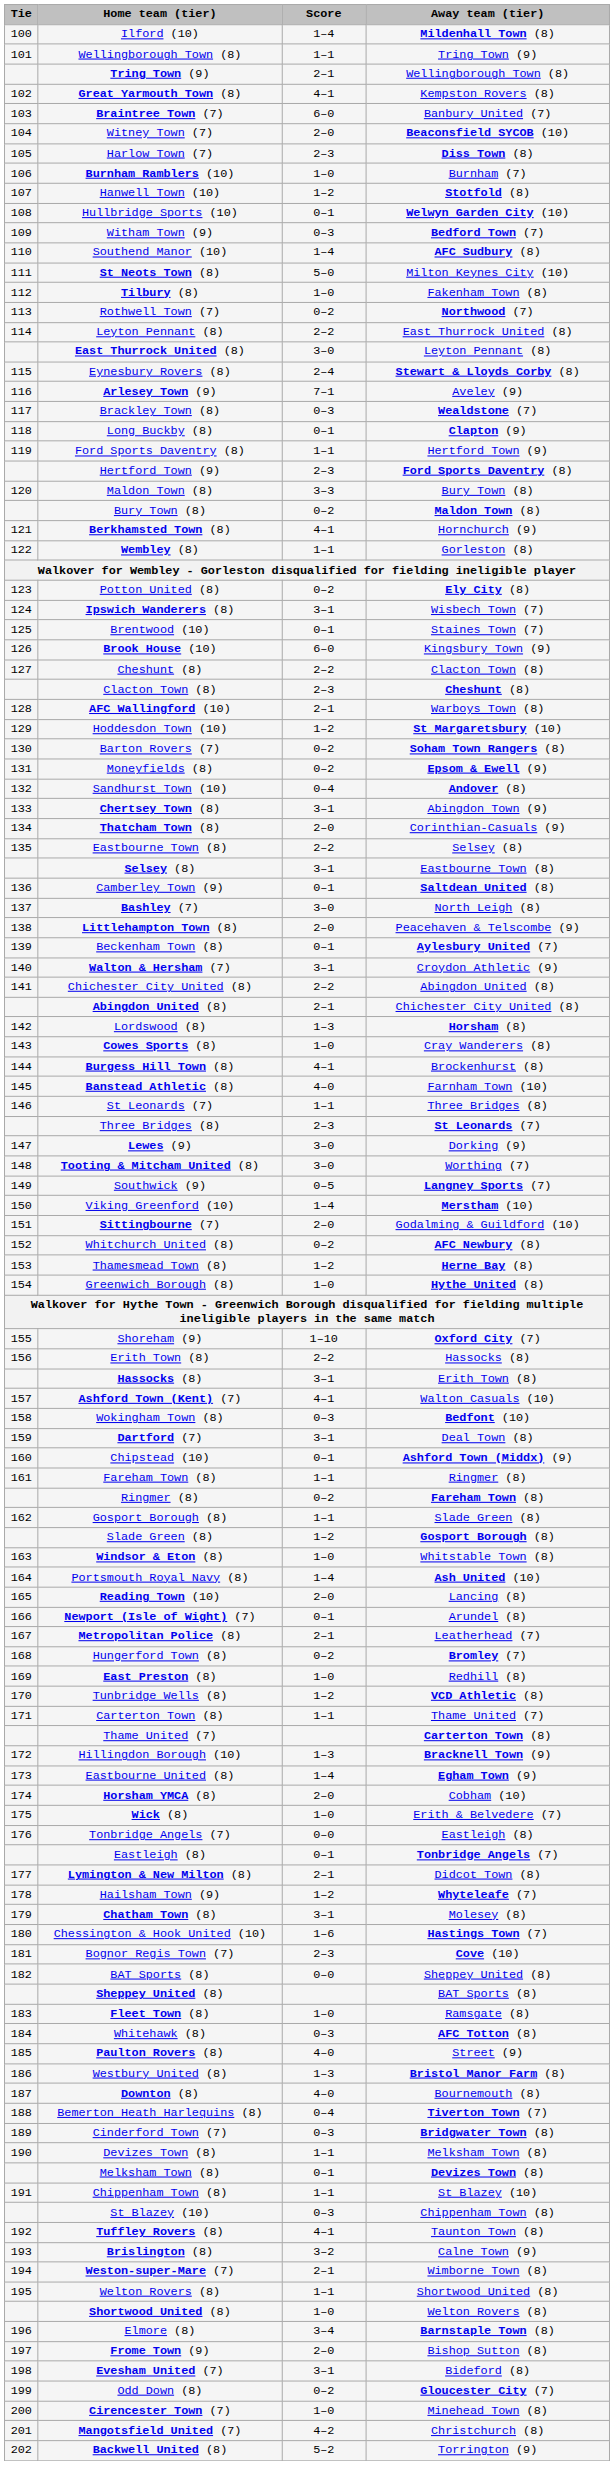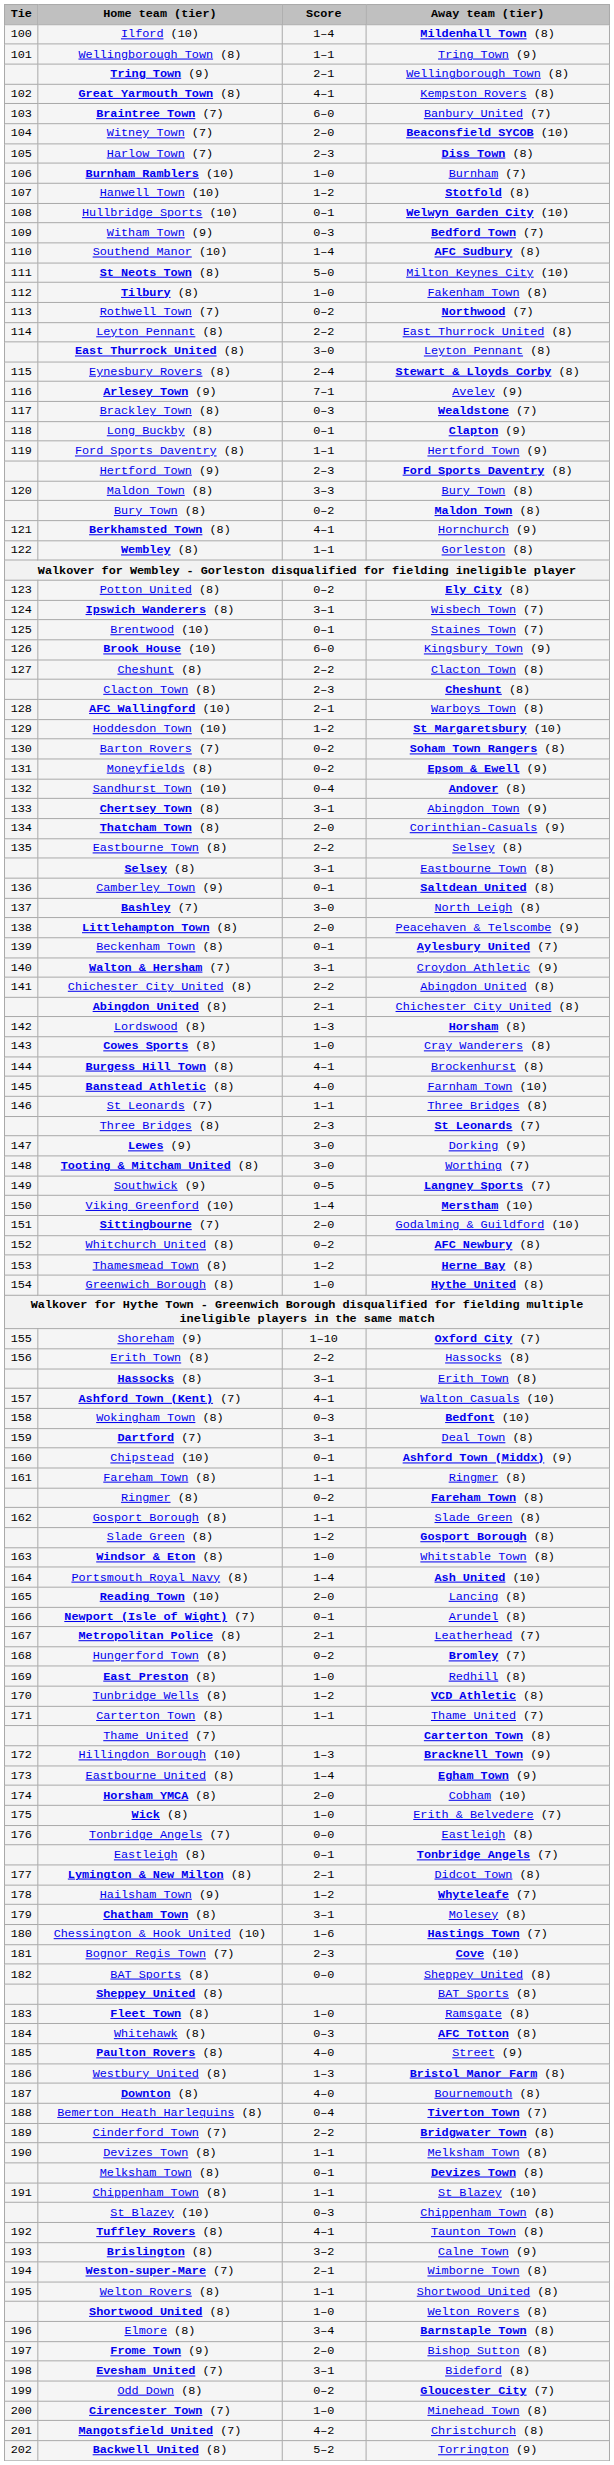 <table class="wikitable" style="width: 600px; background:WhiteSmoke; text-align:center; font-size:90%">
 <tr>
 <td scope="col" style="width:  5.00%; background:silver;"><strong>Tie</strong></td>
 <td scope="col" style="width: 36.25%; background:silver;"><strong>Home team (tier)</strong></td>
 <td scope="col" style="width: 12.50%; background:silver;"><strong>Score</strong></td>
 <td scope="col" style="width: 36.25%; background:silver;"><strong>Away team (tier)</strong></td>
 </tr>
 <tr>
 <td>100</td>
 <td><a href='#'>Ilford</a> (10)</td>
 <td>1–4</td>
 <td><strong><a href='#'>Mildenhall Town</a></strong> (8)</td>
 </tr>
 <tr>
 <td>101</td>
 <td><a href='#'>Wellingborough Town</a> (8)</td>
 <td>1–1</td>
 <td><a href='#'>Tring Town</a> (9)</td>
 </tr>
 <tr>
 <td><em></em></td>
 <td><strong><a href='#'>Tring Town</a></strong> (9)</td>
 <td>2–1</td>
 <td><a href='#'>Wellingborough Town</a> (8)</td>
 </tr>
 <tr>
 <td>102</td>
 <td><strong><a href='#'>Great Yarmouth Town</a></strong> (8)</td>
 <td>4–1</td>
 <td><a href='#'>Kempston Rovers</a> (8)</td>
 </tr>
 <tr>
 <td>103</td>
 <td><strong><a href='#'>Braintree Town</a></strong> (7)</td>
 <td>6–0</td>
 <td><a href='#'>Banbury United</a> (7)</td>
 </tr>
 <tr>
 <td>104</td>
 <td><a href='#'>Witney Town</a> (7)</td>
 <td>2–0</td>
 <td><strong><a href='#'>Beaconsfield SYCOB</a></strong> (10)</td>
 </tr>
 <tr>
 <td>105</td>
 <td><a href='#'>Harlow Town</a> (7)</td>
 <td>2–3</td>
 <td><strong><a href='#'>Diss Town</a></strong> (8)</td>
 </tr>
 <tr>
 <td>106</td>
 <td><strong><a href='#'>Burnham Ramblers</a></strong> (10)</td>
 <td>1–0</td>
 <td><a href='#'>Burnham</a> (7)</td>
 </tr>
 <tr>
 <td>107</td>
 <td><a href='#'>Hanwell Town</a> (10)</td>
 <td>1–2</td>
 <td><strong><a href='#'>Stotfold</a></strong> (8)</td>
 </tr>
 <tr>
 <td>108</td>
 <td><a href='#'>Hullbridge Sports</a> (10)</td>
 <td>0–1</td>
 <td><strong><a href='#'>Welwyn Garden City</a></strong> (10)</td>
 </tr>
 <tr>
 <td>109</td>
 <td><a href='#'>Witham Town</a> (9)</td>
 <td>0–3</td>
 <td><strong><a href='#'>Bedford Town</a></strong> (7)</td>
 </tr>
 <tr>
 <td>110</td>
 <td><a href='#'>Southend Manor</a> (10)</td>
 <td>1–4</td>
 <td><strong><a href='#'>AFC Sudbury</a></strong> (8)</td>
 </tr>
 <tr>
 <td>111</td>
 <td><strong><a href='#'>St Neots Town</a></strong> (8)</td>
 <td>5–0</td>
 <td><a href='#'>Milton Keynes City</a> (10)</td>
 </tr>
 <tr>
 <td>112</td>
 <td><strong><a href='#'>Tilbury</a></strong> (8)</td>
 <td>1–0</td>
 <td><a href='#'>Fakenham Town</a> (8)</td>
 </tr>
 <tr>
 <td>113</td>
 <td><a href='#'>Rothwell Town</a> (7)</td>
 <td>0–2</td>
 <td><strong><a href='#'>Northwood</a></strong> (7)</td>
 </tr>
 <tr>
 <td>114</td>
 <td><a href='#'>Leyton Pennant</a> (8)</td>
 <td>2–2</td>
 <td><a href='#'>East Thurrock United</a> (8)</td>
 </tr>
 <tr>
 <td><em></em></td>
 <td><strong><a href='#'>East Thurrock United</a></strong> (8)</td>
 <td>3–0</td>
 <td><a href='#'>Leyton Pennant</a> (8)</td>
 </tr>
 <tr>
 <td>115</td>
 <td><a href='#'>Eynesbury Rovers</a> (8)</td>
 <td>2–4</td>
 <td><strong><a href='#'>Stewart & Lloyds Corby</a></strong> (8)</td>
 </tr>
 <tr>
 <td>116</td>
 <td><strong><a href='#'>Arlesey Town</a></strong> (9)</td>
 <td>7–1</td>
 <td><a href='#'>Aveley</a> (9)</td>
 </tr>
 <tr>
 <td>117</td>
 <td><a href='#'>Brackley Town</a> (8)</td>
 <td>0–3</td>
 <td><strong><a href='#'>Wealdstone</a></strong> (7)</td>
 </tr>
 <tr>
 <td>118</td>
 <td><a href='#'>Long Buckby</a> (8)</td>
 <td>0–1</td>
 <td><strong><a href='#'>Clapton</a></strong> (9)</td>
 </tr>
 <tr>
 <td>119</td>
 <td><a href='#'>Ford Sports Daventry</a> (8)</td>
 <td>1–1</td>
 <td><a href='#'>Hertford Town</a> (9)</td>
 </tr>
 <tr>
 <td><em></em></td>
 <td><a href='#'>Hertford Town</a> (9)</td>
 <td>2–3</td>
 <td><strong><a href='#'>Ford Sports Daventry</a></strong> (8)</td>
 </tr>
 <tr>
 <td>120</td>
 <td><a href='#'>Maldon Town</a> (8)</td>
 <td>3–3</td>
 <td><a href='#'>Bury Town</a> (8)</td>
 </tr>
 <tr>
 <td><em></em></td>
 <td><a href='#'>Bury Town</a> (8)</td>
 <td>0–2</td>
 <td><strong><a href='#'>Maldon Town</a></strong> (8)</td>
 </tr>
 <tr>
 <td>121</td>
 <td><strong><a href='#'>Berkhamsted Town</a></strong> (8)</td>
 <td>4–1</td>
 <td><a href='#'>Hornchurch</a> (9)</td>
 </tr>
 <tr>
 <td>122</td>
 <td><strong><a href='#'>Wembley</a></strong> (8)</td>
 <td>1–1</td>
 <td><a href='#'>Gorleston</a> (8)</td>
 </tr>
 <tr>
 <th colspan=4>Walkover for Wembley - Gorleston disqualified for fielding ineligible player</th>
 </tr>
 <tr>
 <td>123</td>
 <td><a href='#'>Potton United</a> (8)</td>
 <td>0–2</td>
 <td><strong><a href='#'>Ely City</a></strong> (8)</td>
 </tr>
 <tr>
 <td>124</td>
 <td><strong><a href='#'>Ipswich Wanderers</a></strong> (8)</td>
 <td>3–1</td>
 <td><a href='#'>Wisbech Town</a> (7)</td>
 </tr>
 <tr>
 <td>125</td>
 <td><a href='#'>Brentwood</a> (10)</td>
 <td>0–1</td>
 <td><a href='#'>Staines Town</a> (7)</td>
 </tr>
 <tr>
 <td>126</td>
 <td><strong><a href='#'>Brook House</a></strong> (10)</td>
 <td>6–0</td>
 <td><a href='#'>Kingsbury Town</a> (9)</td>
 </tr>
 <tr>
 <td>127</td>
 <td><a href='#'>Cheshunt</a> (8)</td>
 <td>2–2</td>
 <td><a href='#'>Clacton Town</a> (8)</td>
 </tr>
 <tr>
 <td><em></em></td>
 <td><a href='#'>Clacton Town</a> (8)</td>
 <td>2–3</td>
 <td><strong><a href='#'>Cheshunt</a></strong> (8)</td>
 </tr>
 <tr>
 <td>128</td>
 <td><strong><a href='#'>AFC Wallingford</a></strong> (10)</td>
 <td>2–1</td>
 <td><a href='#'>Warboys Town</a> (8)</td>
 </tr>
 <tr>
 <td>129</td>
 <td><a href='#'>Hoddesdon Town</a> (10)</td>
 <td>1–2</td>
 <td><strong><a href='#'>St Margaretsbury</a></strong> (10)</td>
 </tr>
 <tr>
 <td>130</td>
 <td><a href='#'>Barton Rovers</a> (7)</td>
 <td>0–2</td>
 <td><strong><a href='#'>Soham Town Rangers</a></strong> (8)</td>
 </tr>
 <tr>
 <td>131</td>
 <td><a href='#'>Moneyfields</a> (8)</td>
 <td>0–2</td>
 <td><strong><a href='#'>Epsom & Ewell</a></strong> (9)</td>
 </tr>
 <tr>
 <td>132</td>
 <td><a href='#'>Sandhurst Town</a> (10)</td>
 <td>0–4</td>
 <td><strong><a href='#'>Andover</a></strong> (8)</td>
 </tr>
 <tr>
 <td>133</td>
 <td><strong><a href='#'>Chertsey Town</a></strong> (8)</td>
 <td>3–1</td>
 <td><a href='#'>Abingdon Town</a> (9)</td>
 </tr>
 <tr>
 <td>134</td>
 <td><strong><a href='#'>Thatcham Town</a></strong> (8)</td>
 <td>2–0</td>
 <td><a href='#'>Corinthian-Casuals</a> (9)</td>
 </tr>
 <tr>
 <td>135</td>
 <td><a href='#'>Eastbourne Town</a> (8)</td>
 <td>2–2</td>
 <td><a href='#'>Selsey</a> (8)</td>
 </tr>
 <tr>
 <td><em></em></td>
 <td><strong><a href='#'>Selsey</a></strong> (8)</td>
 <td>3–1</td>
 <td><a href='#'>Eastbourne Town</a> (8)</td>
 </tr>
 <tr>
 <td>136</td>
 <td><a href='#'>Camberley Town</a> (9)</td>
 <td>0–1</td>
 <td><strong><a href='#'>Saltdean United</a></strong> (8)</td>
 </tr>
 <tr>
 <td>137</td>
 <td><strong><a href='#'>Bashley</a></strong> (7)</td>
 <td>3–0</td>
 <td><a href='#'>North Leigh</a> (8)</td>
 </tr>
 <tr>
 <td>138</td>
 <td><strong><a href='#'>Littlehampton Town</a></strong> (8)</td>
 <td>2–0</td>
 <td><a href='#'>Peacehaven & Telscombe</a> (9)</td>
 </tr>
 <tr>
 <td>139</td>
 <td><a href='#'>Beckenham Town</a> (8)</td>
 <td>0–1</td>
 <td><strong><a href='#'>Aylesbury United</a></strong> (7)</td>
 </tr>
 <tr>
 <td>140</td>
 <td><strong><a href='#'>Walton & Hersham</a></strong> (7)</td>
 <td>3–1</td>
 <td><a href='#'>Croydon Athletic</a> (9)</td>
 </tr>
 <tr>
 <td>141</td>
 <td><a href='#'>Chichester City United</a> (8)</td>
 <td>2–2</td>
 <td><a href='#'>Abingdon United</a> (8)</td>
 </tr>
 <tr>
 <td><em></em></td>
 <td><strong><a href='#'>Abingdon United</a></strong> (8)</td>
 <td>2–1</td>
 <td><a href='#'>Chichester City United</a> (8)</td>
 </tr>
 <tr>
 <td>142</td>
 <td><a href='#'>Lordswood</a> (8)</td>
 <td>1–3</td>
 <td><strong><a href='#'>Horsham</a></strong> (8)</td>
 </tr>
 <tr>
 <td>143</td>
 <td><strong><a href='#'>Cowes Sports</a></strong> (8)</td>
 <td>1–0</td>
 <td><a href='#'>Cray Wanderers</a> (8)</td>
 </tr>
 <tr>
 <td>144</td>
 <td><strong><a href='#'>Burgess Hill Town</a></strong> (8)</td>
 <td>4–1</td>
 <td><a href='#'>Brockenhurst</a> (8)</td>
 </tr>
 <tr>
 <td>145</td>
 <td><strong><a href='#'>Banstead Athletic</a></strong> (8)</td>
 <td>4–0</td>
 <td><a href='#'>Farnham Town</a> (10)</td>
 </tr>
 <tr>
 <td>146</td>
 <td><a href='#'>St Leonards</a> (7)</td>
 <td>1–1</td>
 <td><a href='#'>Three Bridges</a> (8)</td>
 </tr>
 <tr>
 <td><em></em></td>
 <td><a href='#'>Three Bridges</a> (8)</td>
 <td>2–3</td>
 <td><strong><a href='#'>St Leonards</a></strong> (7)</td>
 </tr>
 <tr>
 <td>147</td>
 <td><strong><a href='#'>Lewes</a></strong> (9)</td>
 <td>3–0</td>
 <td><a href='#'>Dorking</a> (9)</td>
 </tr>
 <tr>
 <td>148</td>
 <td><strong><a href='#'>Tooting & Mitcham United</a></strong> (8)</td>
 <td>3–0</td>
 <td><a href='#'>Worthing</a> (7)</td>
 </tr>
 <tr>
 <td>149</td>
 <td><a href='#'>Southwick</a> (9)</td>
 <td>0–5</td>
 <td><strong><a href='#'>Langney Sports</a></strong> (7)</td>
 </tr>
 <tr>
 <td>150</td>
 <td><a href='#'>Viking Greenford</a> (10)</td>
 <td>1–4</td>
 <td><strong><a href='#'>Merstham</a></strong> (10)</td>
 </tr>
 <tr>
 <td>151</td>
 <td><strong><a href='#'>Sittingbourne</a></strong> (7)</td>
 <td>2–0</td>
 <td><a href='#'>Godalming & Guildford</a> (10)</td>
 </tr>
 <tr>
 <td>152</td>
 <td><a href='#'>Whitchurch United</a> (8)</td>
 <td>0–2</td>
 <td><strong><a href='#'>AFC Newbury</a></strong> (8)</td>
 </tr>
 <tr>
 <td>153</td>
 <td><a href='#'>Thamesmead Town</a> (8)</td>
 <td>1–2</td>
 <td><strong><a href='#'>Herne Bay</a></strong> (8)</td>
 </tr>
 <tr>
 <td>154</td>
 <td><a href='#'>Greenwich Borough</a> (8)</td>
 <td>1–0</td>
 <td><strong><a href='#'>Hythe United</a></strong> (8)</td>
 </tr>
 <tr>
 <th colspan=4>Walkover for Hythe Town - Greenwich Borough disqualified for fielding multiple ineligible players in the same match</th>
 </tr>
 <tr>
 <td>155</td>
 <td><a href='#'>Shoreham</a> (9)</td>
 <td>1–10</td>
 <td><strong><a href='#'>Oxford City</a></strong> (7)</td>
 </tr>
 <tr>
 <td>156</td>
 <td><a href='#'>Erith Town</a> (8)</td>
 <td>2–2</td>
 <td><a href='#'>Hassocks</a> (8)</td>
 </tr>
 <tr>
 <td><em></em></td>
 <td><strong><a href='#'>Hassocks</a></strong> (8)</td>
 <td>3–1</td>
 <td><a href='#'>Erith Town</a> (8)</td>
 </tr>
 <tr>
 <td>157</td>
 <td><strong><a href='#'>Ashford Town (Kent)</a></strong> (7)</td>
 <td>4–1</td>
 <td><a href='#'>Walton Casuals</a> (10)</td>
 </tr>
 <tr>
 <td>158</td>
 <td><a href='#'>Wokingham Town</a> (8)</td>
 <td>0–3</td>
 <td><strong><a href='#'>Bedfont</a></strong> (10)</td>
 </tr>
 <tr>
 <td>159</td>
 <td><strong><a href='#'>Dartford</a></strong> (7)</td>
 <td>3–1</td>
 <td><a href='#'>Deal Town</a> (8)</td>
 </tr>
 <tr>
 <td>160</td>
 <td><a href='#'>Chipstead</a> (10)</td>
 <td>0–1</td>
 <td><strong><a href='#'>Ashford Town (Middx)</a></strong> (9)</td>
 </tr>
 <tr>
 <td>161</td>
 <td><a href='#'>Fareham Town</a> (8)</td>
 <td>1–1</td>
 <td><a href='#'>Ringmer</a> (8)</td>
 </tr>
 <tr>
 <td><em></em></td>
 <td><a href='#'>Ringmer</a> (8)</td>
 <td>0–2</td>
 <td><strong><a href='#'>Fareham Town</a></strong> (8)</td>
 </tr>
 <tr>
 <td>162</td>
 <td><a href='#'>Gosport Borough</a> (8)</td>
 <td>1–1</td>
 <td><a href='#'>Slade Green</a> (8)</td>
 </tr>
 <tr>
 <td><em></em></td>
 <td><a href='#'>Slade Green</a> (8)</td>
 <td>1–2</td>
 <td><strong><a href='#'>Gosport Borough</a></strong> (8)</td>
 </tr>
 <tr>
 <td>163</td>
 <td><strong><a href='#'>Windsor & Eton</a></strong> (8)</td>
 <td>1–0</td>
 <td><a href='#'>Whitstable Town</a> (8)</td>
 </tr>
 <tr>
 <td>164</td>
 <td><a href='#'>Portsmouth Royal Navy</a> (8)</td>
 <td>1–4</td>
 <td><strong><a href='#'>Ash United</a></strong> (10)</td>
 </tr>
 <tr>
 <td>165</td>
 <td><strong><a href='#'>Reading Town</a></strong> (10)</td>
 <td>2–0</td>
 <td><a href='#'>Lancing</a> (8)</td>
 </tr>
 <tr>
 <td>166</td>
 <td><strong><a href='#'>Newport (Isle of Wight)</a></strong> (7)</td>
 <td>0–1</td>
 <td><a href='#'>Arundel</a> (8)</td>
 </tr>
 <tr>
 <td>167</td>
 <td><strong><a href='#'>Metropolitan Police</a></strong> (8)</td>
 <td>2–1</td>
 <td><a href='#'>Leatherhead</a> (7)</td>
 </tr>
 <tr>
 <td>168</td>
 <td><a href='#'>Hungerford Town</a> (8)</td>
 <td>0–2</td>
 <td><strong><a href='#'>Bromley</a></strong> (7)</td>
 </tr>
 <tr>
 <td>169</td>
 <td><strong><a href='#'>East Preston</a></strong> (8)</td>
 <td>1–0</td>
 <td><a href='#'>Redhill</a> (8)</td>
 </tr>
 <tr>
 <td>170</td>
 <td><a href='#'>Tunbridge Wells</a> (8)</td>
 <td>1–2</td>
 <td><strong><a href='#'>VCD Athletic</a></strong> (8)</td>
 </tr>
 <tr>
 <td>171</td>
 <td><a href='#'>Carterton Town</a> (8)</td>
 <td>1–1</td>
 <td><a href='#'>Thame United</a> (7)</td>
 </tr>
 <tr>
 <td><em></em></td>
 <td><a href='#'>Thame United</a> (7)</td>
 <td></td>
 <td><strong><a href='#'>Carterton Town</a></strong> (8)</td>
 </tr>
 <tr>
 <td>172</td>
 <td><a href='#'>Hillingdon Borough</a> (10)</td>
 <td>1–3</td>
 <td><strong><a href='#'>Bracknell Town</a></strong> (9)</td>
 </tr>
 <tr>
 <td>173</td>
 <td><a href='#'>Eastbourne United</a> (8)</td>
 <td>1–4</td>
 <td><strong><a href='#'>Egham Town</a></strong> (9)</td>
 </tr>
 <tr>
 <td>174</td>
 <td><strong><a href='#'>Horsham YMCA</a></strong> (8)</td>
 <td>2–0</td>
 <td><a href='#'>Cobham</a> (10)</td>
 </tr>
 <tr>
 <td>175</td>
 <td><strong><a href='#'>Wick</a></strong> (8)</td>
 <td>1–0</td>
 <td><a href='#'>Erith & Belvedere</a> (7)</td>
 </tr>
 <tr>
 <td>176</td>
 <td><a href='#'>Tonbridge Angels</a> (7)</td>
 <td>0–0</td>
 <td><a href='#'>Eastleigh</a> (8)</td>
 </tr>
 <tr>
 <td><em></em></td>
 <td><a href='#'>Eastleigh</a> (8)</td>
 <td>0–1</td>
 <td><strong><a href='#'>Tonbridge Angels</a></strong> (7)</td>
 </tr>
 <tr>
 <td>177</td>
 <td><strong><a href='#'>Lymington & New Milton</a></strong> (8)</td>
 <td>2–1</td>
 <td><a href='#'>Didcot Town</a> (8)</td>
 </tr>
 <tr>
 <td>178</td>
 <td><a href='#'>Hailsham Town</a> (9)</td>
 <td>1–2</td>
 <td><strong><a href='#'>Whyteleafe</a></strong> (7)</td>
 </tr>
 <tr>
 <td>179</td>
 <td><strong><a href='#'>Chatham Town</a></strong> (8)</td>
 <td>3–1</td>
 <td><a href='#'>Molesey</a> (8)</td>
 </tr>
 <tr>
 <td>180</td>
 <td><a href='#'>Chessington & Hook United</a> (10)</td>
 <td>1–6</td>
 <td><strong><a href='#'>Hastings Town</a></strong> (7)</td>
 </tr>
 <tr>
 <td>181</td>
 <td><a href='#'>Bognor Regis Town</a> (7)</td>
 <td>2–3</td>
 <td><strong><a href='#'>Cove</a></strong> (10)</td>
 </tr>
 <tr>
 <td>182</td>
 <td><a href='#'>BAT Sports</a> (8)</td>
 <td>0–0</td>
 <td><a href='#'>Sheppey United</a> (8)</td>
 </tr>
 <tr>
 <td><em></em></td>
 <td><strong><a href='#'>Sheppey United</a></strong> (8)</td>
 <td></td>
 <td><a href='#'>BAT Sports</a> (8)</td>
 </tr>
 <tr>
 <td>183</td>
 <td><strong><a href='#'>Fleet Town</a></strong> (8)</td>
 <td>1–0</td>
 <td><a href='#'>Ramsgate</a> (8)</td>
 </tr>
 <tr>
 <td>184</td>
 <td><a href='#'>Whitehawk</a> (8)</td>
 <td>0–3</td>
 <td><strong><a href='#'>AFC Totton</a></strong> (8)</td>
 </tr>
 <tr>
 <td>185</td>
 <td><strong><a href='#'>Paulton Rovers</a></strong> (8)</td>
 <td>4–0</td>
 <td><a href='#'>Street</a> (9)</td>
 </tr>
 <tr>
 <td>186</td>
 <td><a href='#'>Westbury United</a> (8)</td>
 <td>1–3</td>
 <td><strong><a href='#'>Bristol Manor Farm</a></strong> (8)</td>
 </tr>
 <tr>
 <td>187</td>
 <td><strong><a href='#'>Downton</a></strong> (8)</td>
 <td>4–0</td>
 <td><a href='#'>Bournemouth</a> (8)</td>
 </tr>
 <tr>
 <td>188</td>
 <td><a href='#'>Bemerton Heath Harlequins</a> (8)</td>
 <td>0–4</td>
 <td><strong><a href='#'>Tiverton Town</a></strong> (7)</td>
 </tr>
 <tr>
 <td>189</td>
 <td><a href='#'>Cinderford Town</a> (7)</td>
-<td>0–3</td>
+<td>2–2</td>
 <td><strong><a href='#'>Bridgwater Town</a></strong> (8)</td>
 </tr>
 <tr>
 <td>190</td>
 <td><a href='#'>Devizes Town</a> (8)</td>
 <td>1–1</td>
 <td><a href='#'>Melksham Town</a> (8)</td>
 </tr>
 <tr>
 <td><em></em></td>
 <td><a href='#'>Melksham Town</a> (8)</td>
 <td>0–1</td>
 <td><strong><a href='#'>Devizes Town</a></strong> (8)</td>
 </tr>
 <tr>
 <td>191</td>
 <td><a href='#'>Chippenham Town</a> (8)</td>
 <td>1–1</td>
 <td><a href='#'>St Blazey</a> (10)</td>
 </tr>
 <tr>
 <td><em></em></td>
 <td><a href='#'>St Blazey</a> (10)</td>
 <td>0–3</td>
 <td><a href='#'>Chippenham Town</a> (8)</td>
 </tr>
 <tr>
 <td>192</td>
 <td><strong><a href='#'>Tuffley Rovers</a></strong> (8)</td>
 <td>4–1</td>
 <td><a href='#'>Taunton Town</a> (8)</td>
 </tr>
 <tr>
 <td>193</td>
 <td><strong><a href='#'>Brislington</a></strong> (8)</td>
 <td>3–2</td>
 <td><a href='#'>Calne Town</a> (9)</td>
 </tr>
 <tr>
 <td>194</td>
 <td><strong><a href='#'>Weston-super-Mare</a></strong> (7)</td>
 <td>2–1</td>
 <td><a href='#'>Wimborne Town</a> (8)</td>
 </tr>
 <tr>
 <td>195</td>
 <td><a href='#'>Welton Rovers</a> (8)</td>
 <td>1–1</td>
 <td><a href='#'>Shortwood United</a> (8)</td>
 </tr>
 <tr>
 <td><em></em></td>
 <td><strong><a href='#'>Shortwood United</a></strong> (8)</td>
 <td>1–0</td>
 <td><a href='#'>Welton Rovers</a> (8)</td>
 </tr>
 <tr>
 <td>196</td>
 <td><a href='#'>Elmore</a> (8)</td>
 <td>3–4</td>
 <td><strong><a href='#'>Barnstaple Town</a></strong> (8)</td>
 </tr>
 <tr>
 <td>197</td>
 <td><strong><a href='#'>Frome Town</a></strong> (9)</td>
 <td>2–0</td>
 <td><a href='#'>Bishop Sutton</a> (8)</td>
 </tr>
 <tr>
 <td>198</td>
 <td><strong><a href='#'>Evesham United</a></strong> (7)</td>
 <td>3–1</td>
 <td><a href='#'>Bideford</a> (8)</td>
 </tr>
 <tr>
 <td>199</td>
 <td><a href='#'>Odd Down</a> (8)</td>
 <td>0–2</td>
 <td><strong><a href='#'>Gloucester City</a></strong> (7)</td>
 </tr>
 <tr>
 <td>200</td>
 <td><strong><a href='#'>Cirencester Town</a></strong> (7)</td>
 <td>1–0</td>
 <td><a href='#'>Minehead Town</a> (8)</td>
 </tr>
 <tr>
 <td>201</td>
 <td><strong><a href='#'>Mangotsfield United</a></strong> (7)</td>
 <td>4–2</td>
 <td><a href='#'>Christchurch</a> (8)</td>
 </tr>
 <tr>
 <td>202</td>
 <td><strong><a href='#'>Backwell United</a></strong> (8)</td>
 <td>5–2</td>
 <td><a href='#'>Torrington</a> (9)</td>
 </tr>
 </table>
